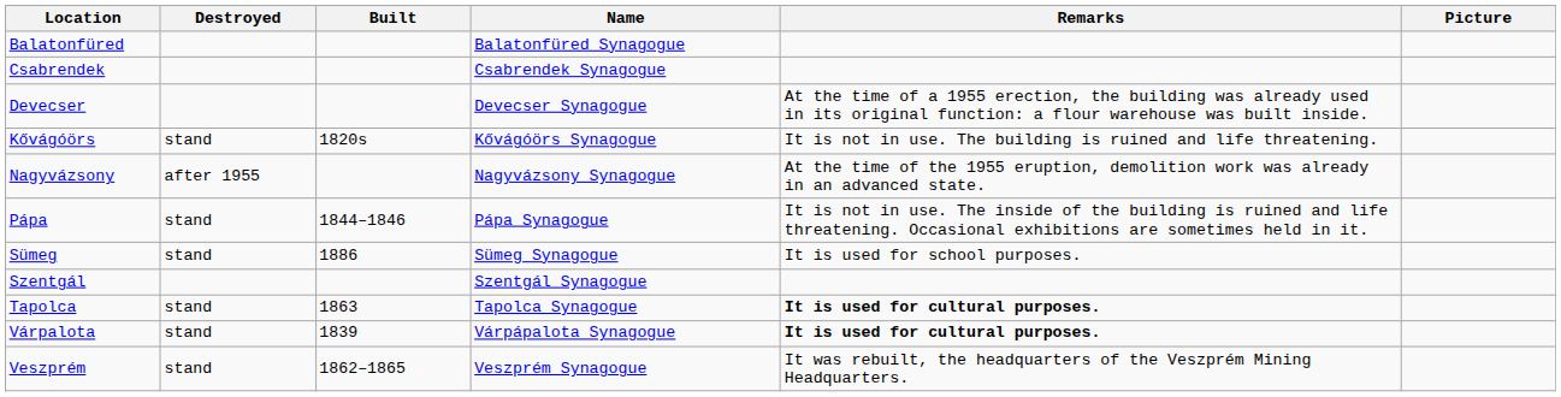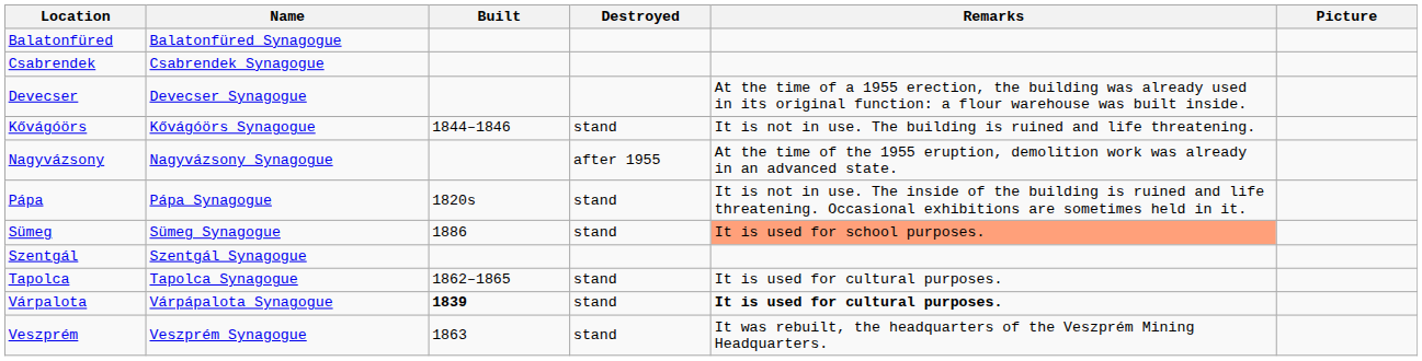 <table class="wikitable sortable" width="100%">
 <tr>
 <th width="10%">Location</th>
+<th width="20%">Name</th>
+<th width="10%">Built</th>
 <th width="10%">Destroyed</th>
-<th width="10%">Built</th>
-<th width="20%">Name</th>
 <th width="40%" class="unsortable">Remarks</th>
 <th width="10%" class="unsortable">Picture</th>
 </tr>
 <tr>
 <td><a href='#'>Balatonfüred</a></td>
+<td><a href='#'>Balatonfüred Synagogue</a></td>
 <td></td>
 <td></td>
-<td><a href='#'>Balatonfüred Synagogue</a></td>
 <td></td>
 <td></td>
 </tr>
 <tr>
 <td><a href='#'>Csabrendek</a></td>
+<td><a href='#'>Csabrendek Synagogue</a></td>
 <td></td>
 <td></td>
-<td><a href='#'>Csabrendek Synagogue</a></td>
 <td></td>
 <td></td>
 </tr>
 <tr>
 <td><a href='#'>Devecser</a></td>
+<td><a href='#'>Devecser Synagogue</a></td>
 <td></td>
 <td></td>
-<td><a href='#'>Devecser Synagogue</a></td>
 <td>At the time of a 1955 erection, the building was already used in its original function: a flour warehouse was built inside.</td>
 <td></td>
 </tr>
 <tr>
 <td><a href='#'>Kővágóörs</a></td>
+<td><a href='#'>Kővágóörs Synagogue</a></td>
+<td>1844–1846</td>
 <td>stand</td>
-<td>1820s</td>
-<td><a href='#'>Kővágóörs Synagogue</a></td>
 <td>It is not in use. The building is ruined and life threatening.</td>
 <td></td>
 </tr>
 <tr>
 <td><a href='#'>Nagyvázsony</a></td>
+<td><a href='#'>Nagyvázsony Synagogue</a></td>
+<td></td>
 <td>after 1955</td>
-<td></td>
-<td><a href='#'>Nagyvázsony Synagogue</a></td>
 <td>At the time of the 1955 eruption, demolition work was already in an advanced state.</td>
 <td></td>
 </tr>
 <tr>
 <td><a href='#'>Pápa</a></td>
+<td><a href='#'>Pápa Synagogue</a></td>
+<td>1820s</td>
 <td>stand</td>
-<td>1844–1846</td>
-<td><a href='#'>Pápa Synagogue</a></td>
 <td>It is not in use. The inside of the building is ruined and life threatening. Occasional exhibitions are sometimes held in it.</td>
 <td></td>
 </tr>
 <tr>
 <td><a href='#'>Sümeg</a></td>
+<td><a href='#'>Sümeg Synagogue</a></td>
+<td>1886</td>
 <td>stand</td>
-<td>1886</td>
-<td><a href='#'>Sümeg Synagogue</a></td>
-<td>It is used for school purposes.</td>
+<td style="background: lightsalmon;">It is used for school purposes.</td>
 <td></td>
 </tr>
 <tr>
 <td><a href='#'>Szentgál</a></td>
+<td><a href='#'>Szentgál Synagogue</a></td>
 <td></td>
 <td></td>
-<td><a href='#'>Szentgál Synagogue</a></td>
 <td></td>
 <td></td>
 </tr>
 <tr>
 <td><a href='#'>Tapolca</a></td>
+<td><a href='#'>Tapolca Synagogue</a></td>
+<td>1862–1865</td>
 <td>stand</td>
-<td>1863</td>
-<td><a href='#'>Tapolca Synagogue</a></td>
-<td><strong>It is used for cultural purposes.</strong></td>
+<td>It is used for cultural purposes.</td>
 <td></td>
 </tr>
 <tr>
 <td><a href='#'>Várpalota</a></td>
+<td><a href='#'>Várpápalota Synagogue</a></td>
+<td><strong>1839</strong></td>
 <td>stand</td>
-<td>1839</td>
-<td><a href='#'>Várpápalota Synagogue</a></td>
 <td><strong>It is used for cultural purposes.</strong></td>
 <td></td>
 </tr>
 <tr>
 <td><a href='#'>Veszprém</a></td>
+<td><a href='#'>Veszprém Synagogue</a></td>
+<td>1863</td>
 <td>stand</td>
-<td>1862–1865</td>
-<td><a href='#'>Veszprém Synagogue</a></td>
 <td>It was rebuilt, the headquarters of the Veszprém Mining Headquarters. </td>
 <td></td>
 </tr>
 </table>
